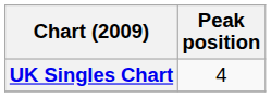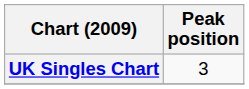 <table class="wikitable plainrowheaders">
 <tr>
 <th>Chart (2009)</th>
 <th>Peak<br>position</th>
 </tr>
 <tr>
 <th scope="row"><a href='#'>UK Singles Chart</a></th>
-<td style="text-align:center;">4</td>
+<td style="text-align:center;">3</td>
 </tr>
 <tr>
 </tr>
 </table>
